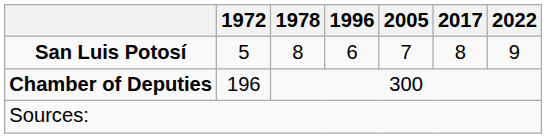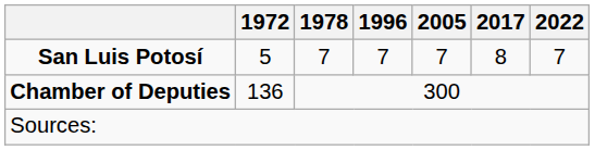 <table class="wikitable" style="text-align: center">
 <tr>
 <th></th>
 <th>1972</th>
 <th>1978</th>
 <th>1996</th>
 <th>2005</th>
 <th>2017</th>
 <th>2022</th>
 </tr>
 <tr>
 <td><strong>San Luis Potosí</strong></td>
 <td>5</td>
-<td>8</td>
-<td>6</td>
+<td>7</td>
+<td>7</td>
 <td>7</td>
 <td>8</td>
-<td>9</td>
+<td>7</td>
 </tr>
 <tr>
 <td><strong>Chamber of Deputies</strong></td>
-<td>196</td>
+<td>136</td>
 <td colspan=5>300</td>
 </tr>
 <tr>
 <td colspan=7 style="text-align: left">Sources: </td>
 </tr>
 </table>
